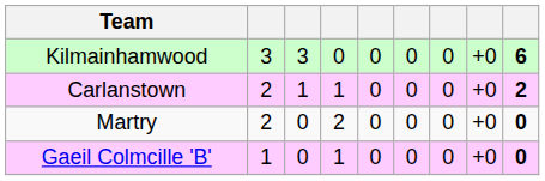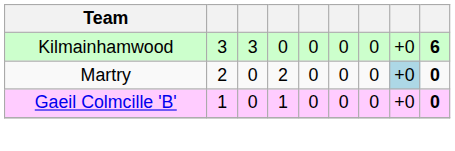 <table class="wikitable" style="text-align:center">
 <tr>
 <th width="175">Team</th>
 <th width="20"></th>
 <th width="20"></th>
 <th width="20"></th>
 <th width="20"></th>
 <th width="20"></th>
 <th width="20"></th>
 <th width="20"></th>
 <th width="20"></th>
 </tr>
 <tr style="background:#cfc;">
 <td>Kilmainhamwood</td>
 <td>3</td>
 <td>3</td>
 <td>0</td>
 <td>0</td>
 <td>0</td>
 <td>0</td>
 <td>+0</td>
 <td><strong>6</strong></td>
 </tr>
-<tr style="background:#fcf;">
-<td>Carlanstown</td>
-<td>2</td>
-<td>1</td>
-<td>1</td>
-<td>0</td>
-<td>0</td>
-<td>0</td>
-<td>+0</td>
-<td><strong>2</strong></td>
-</tr>
 <tr>
 <td>Martry</td>
 <td>2</td>
 <td>0</td>
 <td>2</td>
 <td>0</td>
 <td>0</td>
 <td>0</td>
-<td>+0</td>
+<td style="background: lightblue;">+0</td>
 <td><strong>0</strong></td>
 </tr>
 <tr style="background:#fcf;">
 <td><a href='#'>Gaeil Colmcille 'B'</a></td>
 <td>1</td>
 <td>0</td>
 <td>1</td>
 <td>0</td>
 <td>0</td>
 <td>0</td>
 <td>+0</td>
 <td><strong>0</strong></td>
 </tr>
 <tr>
 </tr>
 </table>
